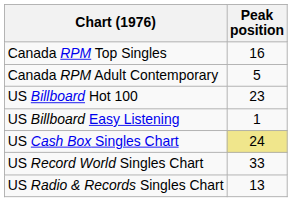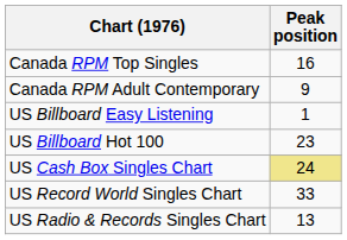 <table class="wikitable sortable">
 <tr>
 <th>Chart (1976)</th>
 <th>Peak<br>position</th>
 </tr>
 <tr>
 <td>Canada <em><a href='#'>RPM</a></em> Top Singles</td>
 <td style="text-align:center;">16</td>
 </tr>
 <tr>
 <td>Canada <em>RPM</em> Adult Contemporary</td>
-<td style="text-align:center;">5</td>
+<td style="text-align:center;">9</td>
+</tr>
+<tr>
+<td>US <em>Billboard</em> <a href='#'>Easy Listening</a></td>
+<td align="center">1</td>
 </tr>
 <tr>
 <td>US <em><a href='#'>Billboard</a></em> Hot 100 </td>
 <td align="center">23</td>
-</tr>
-<tr>
-<td>US <em>Billboard</em> <a href='#'>Easy Listening</a></td>
-<td align="center">1</td>
 </tr>
 <tr>
 <td>US <a href='#'><em>Cash Box</em> Singles Chart</a></td>
 <td align="center" style="background: khaki;">24</td>
 </tr>
 <tr>
 <td>US <em>Record World</em> Singles Chart </td>
 <td align="center">33</td>
 </tr>
 <tr>
 <td>US <em>Radio & Records</em> Singles Chart</td>
 <td align="center">13</td>
 </tr>
 </table>
